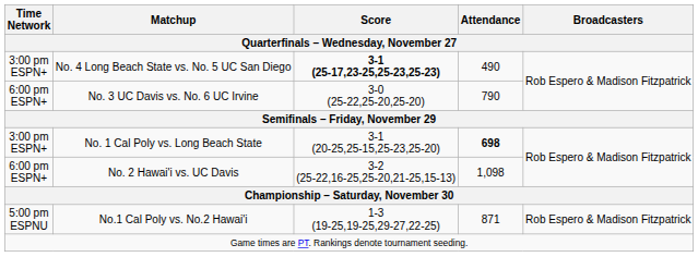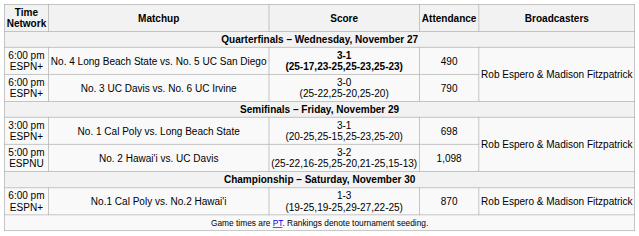 <table class="wikitable" style="font-size: 95%;text-align:center">
 <tr>
 <th>Time<br>Network</th>
 <th>Matchup</th>
 <th>Score</th>
 <th>Attendance</th>
 <th>Broadcasters</th>
 </tr>
 <tr>
 <th colspan=5>Quarterfinals – Wednesday, November 27</th>
 </tr>
 <tr>
-<td>3:00 pm<br>ESPN+</td>
+<td>6:00 pm<br>ESPN+</td>
 <td>No. 4 Long Beach State vs. No. 5 UC San Diego</td>
 <td><strong>3-1<br>(25-17,23-25,25-23,25-23)</strong></td>
 <td>490</td>
 <td rowspan=2>Rob Espero & Madison Fitzpatrick</td>
 </tr>
 <tr>
 <td>6:00 pm<br>ESPN+</td>
 <td>No. 3 UC Davis vs. No. 6 UC Irvine</td>
 <td>3-0<br>(25-22,25-20,25-20)</td>
 <td rowspan=1>790</td>
 </tr>
 <tr>
 <th colspan=5>Semifinals – Friday, November 29</th>
 </tr>
 <tr>
 <td>3:00 pm<br>ESPN+</td>
 <td>No. 1 Cal Poly vs. Long Beach State</td>
 <td>3-1<br>(20-25,25-15,25-23,25-20)</td>
-<td><strong>698</strong></td>
+<td>698</td>
 <td rowspan=2>Rob Espero & Madison Fitzpatrick</td>
 </tr>
 <tr>
-<td>6:00 pm<br>ESPN+</td>
+<td>5:00 pm<br>ESPNU</td>
 <td>No. 2 Hawai'i vs. UC Davis</td>
 <td>3-2<br>(25-22,16-25,25-20,21-25,15-13)</td>
 <td>1,098</td>
 </tr>
 <tr>
 <th colspan=5>Championship – Saturday, November 30</th>
 </tr>
 <tr>
-<td>5:00 pm<br>ESPNU</td>
+<td>6:00 pm<br>ESPN+</td>
 <td>No.1 Cal Poly vs. No.2 Hawai'i</td>
 <td>1-3<br>(19-25,19-25,29-27,22-25)</td>
-<td>871</td>
+<td>870</td>
 <td>Rob Espero & Madison Fitzpatrick</td>
 </tr>
 <tr>
 <td colspan=5><small>Game times are <a href='#'>PT</a>. Rankings denote tournament seeding.</small></td>
 </tr>
 </table>
